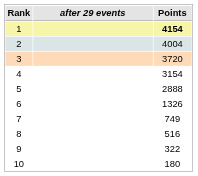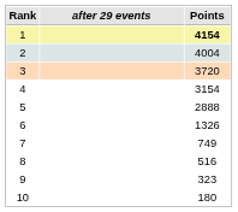 <table cellspacing="1" cellpadding="3" style="border:1px solid #AAAAAA;font-size:86%">
 <tr style="background-color: #E4E4E4;">
 </tr>
 <tr style="background-color: #E4E4E4;">
 <th style="border-bottom:1px solid #AAAAAA; width: 10px;">Rank</th>
 <th style="border-bottom:1px solid #AAAAAA; width: 170px;"><em>after 29 events</em></th>
 <th style="border-bottom:1px solid #AAAAAA; width: 50px;">Points</th>
 </tr>
 <tr style="background:#f7f6a8;">
 <td align=center>1</td>
 <td><strong></strong> </td>
 <td align=center><strong>4154</strong></td>
 </tr>
 <tr style="background:#dce5e5;">
 <td align=center>2</td>
 <td></td>
 <td align=center>4004</td>
 </tr>
 <tr style="background:#ffdab9;">
 <td align=center>3</td>
 <td></td>
 <td align=center>3720</td>
 </tr>
 <tr>
 <td align=center>4</td>
 <td></td>
 <td align=center>3154</td>
 </tr>
 <tr>
 <td align=center>5</td>
 <td></td>
 <td align=center>2888</td>
 </tr>
 <tr>
 <td align=center>6</td>
 <td></td>
 <td align=center>1326</td>
 </tr>
 <tr>
 <td align=center>7</td>
 <td></td>
 <td align=center>749</td>
 </tr>
 <tr>
 <td align=center>8</td>
 <td></td>
 <td align=center>516</td>
 </tr>
 <tr>
 <td align=center>9</td>
 <td></td>
-<td align=center>322</td>
+<td align=center>323</td>
 </tr>
 <tr>
 <td align=center>10</td>
 <td></td>
 <td align=center>180</td>
 </tr>
 </table>
